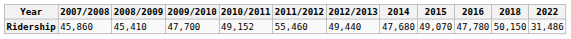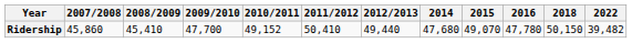 <table class="wikitable">
 <tr>
 <th>Year</th>
 <th>2007/2008</th>
 <th>2008/2009</th>
 <th>2009/2010</th>
 <th>2010/2011</th>
 <th>2011/2012</th>
 <th>2012/2013</th>
 <th>2014</th>
 <th>2015</th>
 <th>2016</th>
 <th>2018</th>
 <th>2022</th>
 </tr>
 <tr>
 <th>Ridership</th>
 <td>45,860</td>
 <td>45,410</td>
 <td>47,700</td>
 <td>49,152</td>
-<td>55,460</td>
+<td>50,410</td>
 <td>49,440</td>
 <td>47,680</td>
 <td>49,070</td>
 <td>47,780</td>
 <td>50,150</td>
-<td>31,486</td>
+<td>39,482</td>
 </tr>
 </table>
